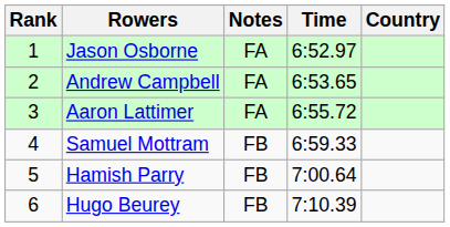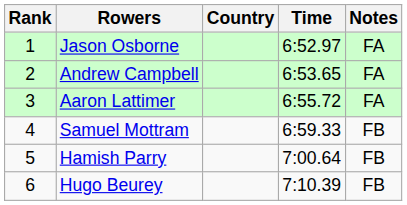 <table class="wikitable" style="text-align:center">
 <tr>
 <th>Rank</th>
 <th>Rowers</th>
+<th>Country</th>
+<th>Time</th>
 <th>Notes</th>
-<th>Time</th>
-<th>Country</th>
 </tr>
 <tr bgcolor=ccffcc>
 <td>1</td>
 <td align="left"><a href='#'>Jason Osborne</a></td>
+<td align="left"></td>
+<td>6:52.97</td>
 <td>FA</td>
-<td>6:52.97</td>
-<td align="left"></td>
 </tr>
 <tr bgcolor=ccffcc>
 <td>2</td>
 <td align="left"><a href='#'>Andrew Campbell</a></td>
+<td align="left"></td>
+<td>6:53.65</td>
 <td>FA</td>
-<td>6:53.65</td>
-<td align="left"></td>
 </tr>
 <tr bgcolor=ccffcc>
 <td>3</td>
 <td align="left"><a href='#'>Aaron Lattimer</a></td>
+<td align="left"></td>
+<td>6:55.72</td>
 <td>FA</td>
-<td>6:55.72</td>
-<td align="left"></td>
 </tr>
 <tr>
 <td>4</td>
 <td align="left"><a href='#'>Samuel Mottram</a></td>
+<td align="left"></td>
+<td>6:59.33</td>
 <td>FB</td>
-<td>6:59.33</td>
-<td align="left"></td>
 </tr>
 <tr>
 <td>5</td>
 <td align="left"><a href='#'>Hamish Parry</a></td>
+<td align="left"></td>
+<td>7:00.64</td>
 <td>FB</td>
-<td>7:00.64</td>
-<td align="left"></td>
 </tr>
 <tr>
 <td>6</td>
 <td align="left"><a href='#'>Hugo Beurey</a></td>
+<td align="left"></td>
+<td>7:10.39</td>
 <td>FB</td>
-<td>7:10.39</td>
-<td align="left"></td>
 </tr>
 </table>
